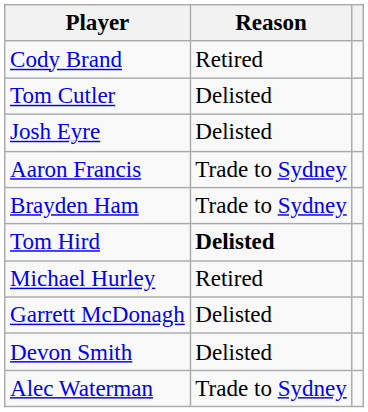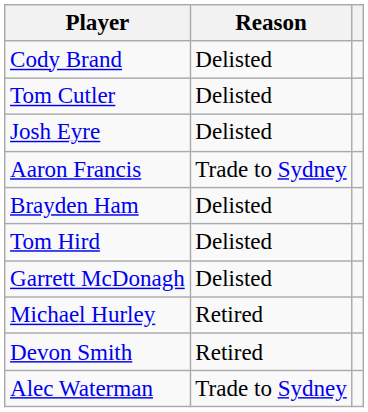 <table class="wikitable">
 <tr>
 <th>Player</th>
 <th>Reason</th>
 <th></th>
 </tr>
 <tr>
 <td><a href='#'>Cody Brand</a></td>
-<td>Retired</td>
+<td>Delisted</td>
 <td></td>
 </tr>
 <tr>
 <td><a href='#'>Tom Cutler</a></td>
 <td>Delisted</td>
 <td></td>
 </tr>
 <tr>
 <td><a href='#'>Josh Eyre</a></td>
 <td>Delisted</td>
 <td></td>
 </tr>
 <tr>
 <td><a href='#'>Aaron Francis</a></td>
 <td>Trade to <a href='#'>Sydney</a></td>
 <td></td>
 </tr>
 <tr>
 <td><a href='#'>Brayden Ham</a></td>
-<td>Trade to <a href='#'>Sydney</a></td>
+<td>Delisted</td>
 <td></td>
 </tr>
 <tr>
 <td><a href='#'>Tom Hird</a></td>
-<td><strong>Delisted</strong></td>
+<td>Delisted</td>
+<td></td>
+</tr>
+<tr>
+<td><a href='#'>Garrett McDonagh</a></td>
+<td>Delisted</td>
 <td></td>
 </tr>
 <tr>
 <td><a href='#'>Michael Hurley</a></td>
 <td>Retired</td>
 <td></td>
 </tr>
 <tr>
-<td><a href='#'>Garrett McDonagh</a></td>
-<td>Delisted</td>
-<td></td>
-</tr>
-<tr>
 <td><a href='#'>Devon Smith</a></td>
-<td>Delisted</td>
+<td>Retired</td>
 <td></td>
 </tr>
 <tr>
 <td><a href='#'>Alec Waterman</a></td>
 <td>Trade to <a href='#'>Sydney</a></td>
 <td></td>
 </tr>
 </table>
